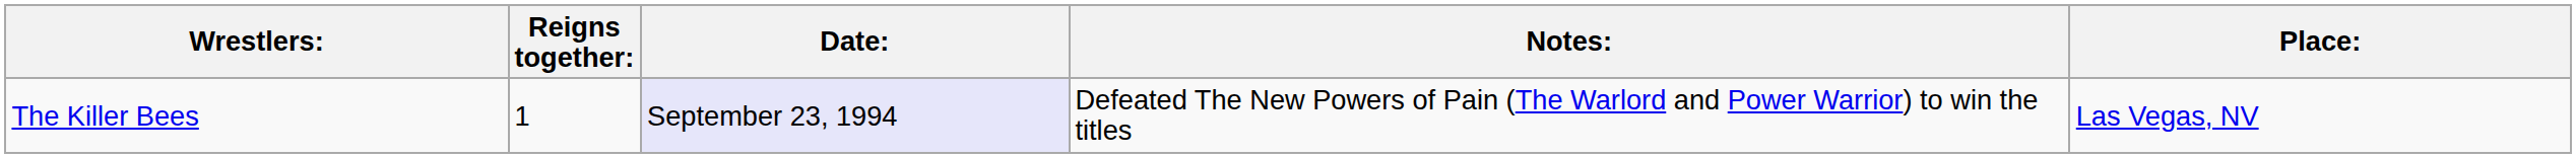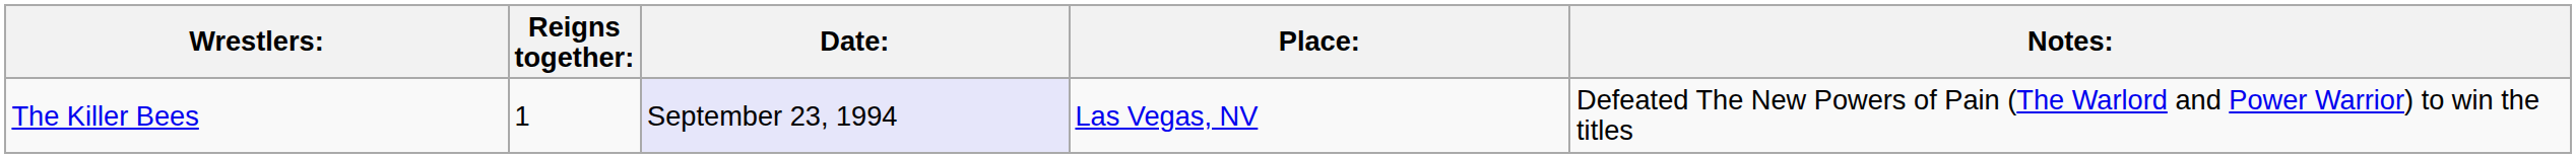 <table class="sortable wikitable" style="font-size:85%; text-align:left; width:100%;">
 <tr>
 <th width=20%>Wrestlers:</th>
 <th width=3%>Reigns together:</th>
 <th width=17%>Date:</th>
+<th width=20%>Place:</th>
 <th width=40%>Notes:</th>
-<th width=20%>Place:</th>
 </tr>
 <tr>
 <td><a href='#'>The Killer Bees</a> <br></td>
 <td>1</td>
 <td style="background: lavender;">September 23, 1994</td>
+<td><a href='#'>Las Vegas, NV</a></td>
 <td>Defeated The New Powers of Pain (<a href='#'>The Warlord</a> and <a href='#'>Power Warrior</a>) to win the titles</td>
-<td><a href='#'>Las Vegas, NV</a></td>
 </tr>
 </table>
